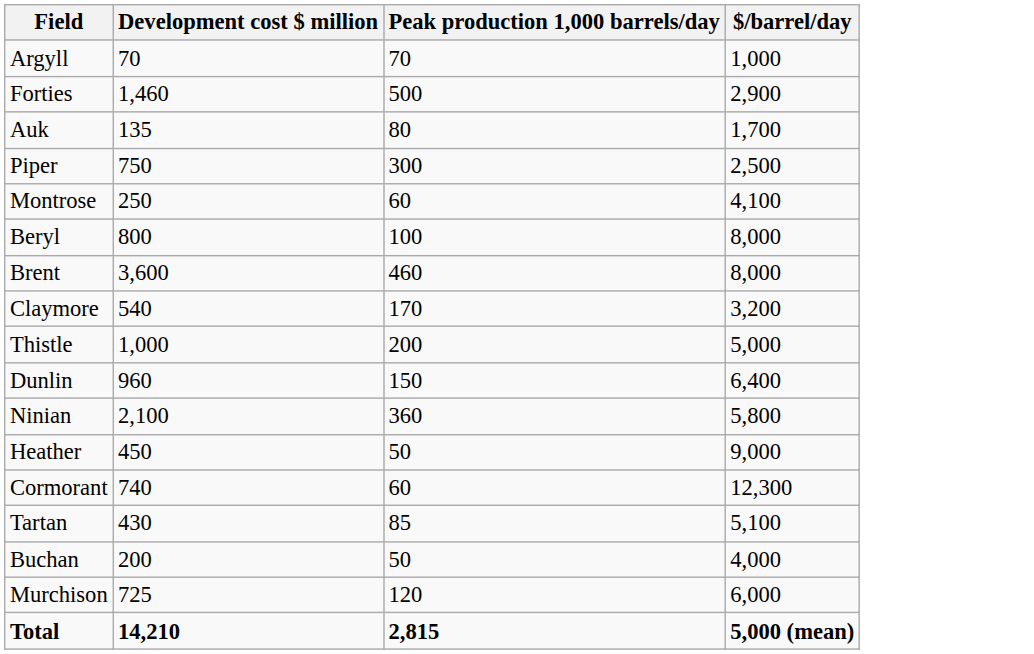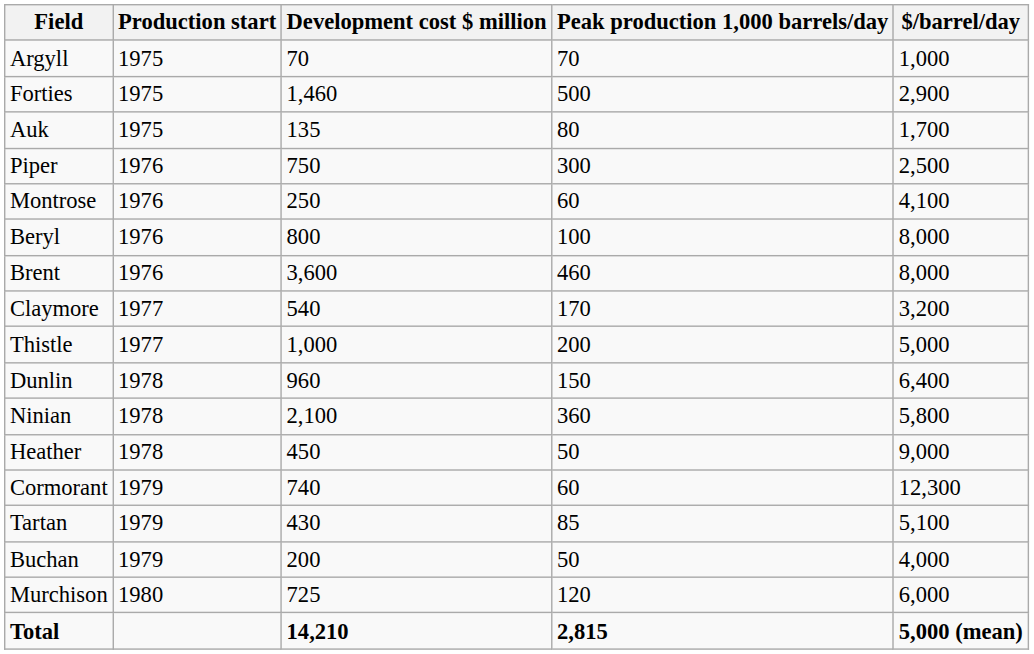 <table class="wikitable">
 <tr>
 <th>Field</th>
+<th>Production start</th>
 <th>Development cost $ million</th>
 <th>Peak production 1,000 barrels/day</th>
 <th>$/barrel/day</th>
 </tr>
 <tr>
 <td>Argyll</td>
+<td>1975</td>
 <td>70</td>
 <td>70</td>
 <td>1,000</td>
 </tr>
 <tr>
 <td>Forties</td>
+<td>1975</td>
 <td>1,460</td>
 <td>500</td>
 <td>2,900</td>
 </tr>
 <tr>
 <td>Auk</td>
+<td>1975</td>
 <td>135</td>
 <td>80</td>
 <td>1,700</td>
 </tr>
 <tr>
 <td>Piper</td>
+<td>1976</td>
 <td>750</td>
 <td>300</td>
 <td>2,500</td>
 </tr>
 <tr>
 <td>Montrose</td>
+<td>1976</td>
 <td>250</td>
 <td>60</td>
 <td>4,100</td>
 </tr>
 <tr>
 <td>Beryl</td>
+<td>1976</td>
 <td>800</td>
 <td>100</td>
 <td>8,000</td>
 </tr>
 <tr>
 <td>Brent</td>
+<td>1976</td>
 <td>3,600</td>
 <td>460</td>
 <td>8,000</td>
 </tr>
 <tr>
 <td>Claymore</td>
+<td>1977</td>
 <td>540</td>
 <td>170</td>
 <td>3,200</td>
 </tr>
 <tr>
 <td>Thistle</td>
+<td>1977</td>
 <td>1,000</td>
 <td>200</td>
 <td>5,000</td>
 </tr>
 <tr>
 <td>Dunlin</td>
+<td>1978</td>
 <td>960</td>
 <td>150</td>
 <td>6,400</td>
 </tr>
 <tr>
 <td>Ninian</td>
+<td>1978</td>
 <td>2,100</td>
 <td>360</td>
 <td>5,800</td>
 </tr>
 <tr>
 <td>Heather</td>
+<td>1978</td>
 <td>450</td>
 <td>50</td>
 <td>9,000</td>
 </tr>
 <tr>
 <td>Cormorant</td>
+<td>1979</td>
 <td>740</td>
 <td>60</td>
 <td>12,300</td>
 </tr>
 <tr>
 <td>Tartan</td>
+<td>1979</td>
 <td>430</td>
 <td>85</td>
 <td>5,100</td>
 </tr>
 <tr>
 <td>Buchan</td>
+<td>1979</td>
 <td>200</td>
 <td>50</td>
 <td>4,000</td>
 </tr>
 <tr>
 <td>Murchison</td>
+<td>1980</td>
 <td>725</td>
 <td>120</td>
 <td>6,000</td>
 </tr>
 <tr>
 <td><strong>Total</strong></td>
+<td></td>
 <td><strong>14,210</strong></td>
 <td><strong>2,815</strong></td>
 <td><strong>5,000 (mean)</strong></td>
 </tr>
 </table>
